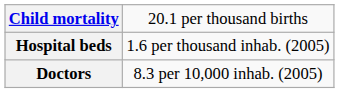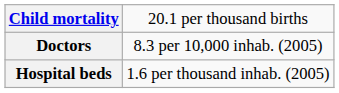 <table class="wikitable" style="font-size: 90%; float:right; margin:1em; border-collapse:border; text-align:center;">
 <tr>
 <th><a href='#'>Child mortality</a></th>
 <td>20.1 per thousand births</td>
 </tr>
 <tr>
+<th>Doctors</th>
+<td>8.3 per 10,000 inhab. (2005)</td>
+</tr>
+<tr>
 <th>Hospital beds</th>
 <td>1.6 per thousand inhab. (2005)</td>
 </tr>
-<tr>
-<th>Doctors</th>
-<td>8.3 per 10,000 inhab. (2005)</td>
-</tr>
 </table>
